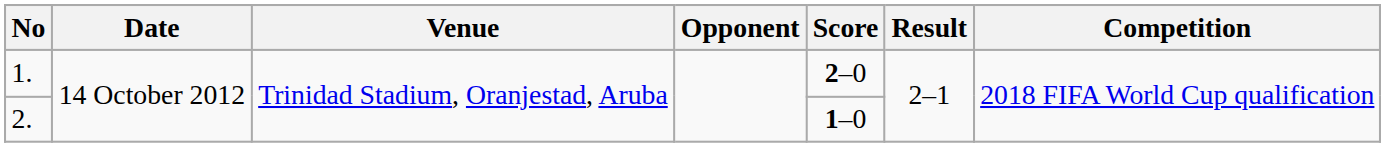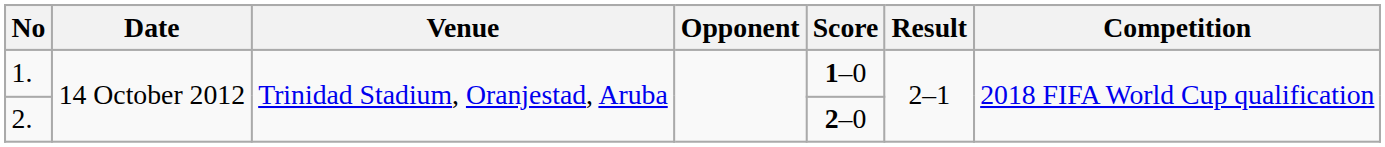 <table class="wikitable" style="font-size:85%;">
 <tr>
 <th>No</th>
 <th>Date</th>
 <th>Venue</th>
 <th>Opponent</th>
 <th>Score</th>
 <th>Result</th>
 <th>Competition</th>
 </tr>
 <tr>
 <td>1.</td>
 <td rowspan="2">14 October 2012</td>
 <td rowspan="2"><a href='#'>Trinidad Stadium</a>, <a href='#'>Oranjestad</a>, <a href='#'>Aruba</a></td>
 <td rowspan="2"></td>
-<td align=center><strong>2</strong>–0</td>
+<td align=center><strong>1</strong>–0</td>
 <td rowspan="2" style="text-align:center">2–1</td>
 <td rowspan="2"><a href='#'>2018 FIFA World Cup qualification</a></td>
 </tr>
 <tr>
 <td>2.</td>
-<td align=center><strong>1</strong>–0</td>
+<td align=center><strong>2</strong>–0</td>
 </tr>
 </table>
